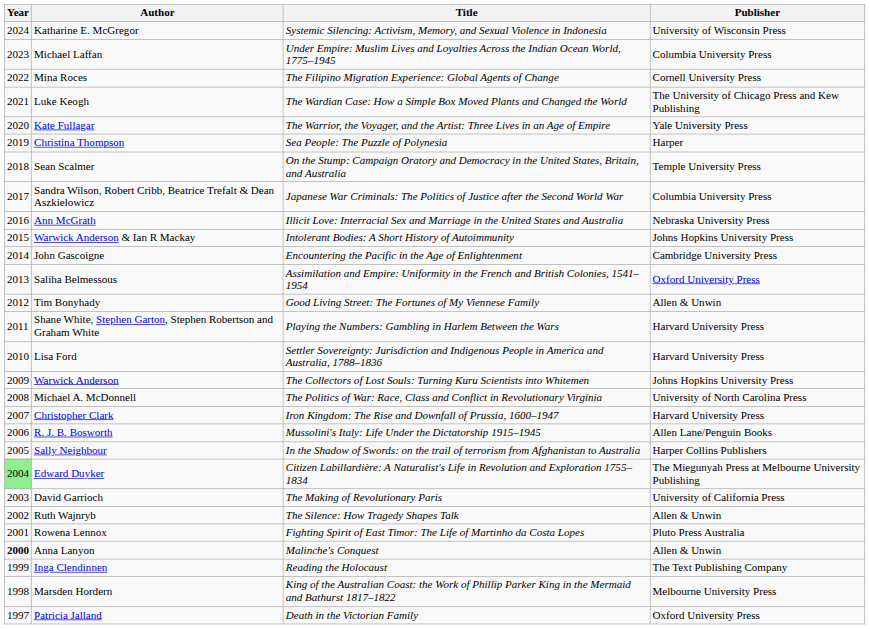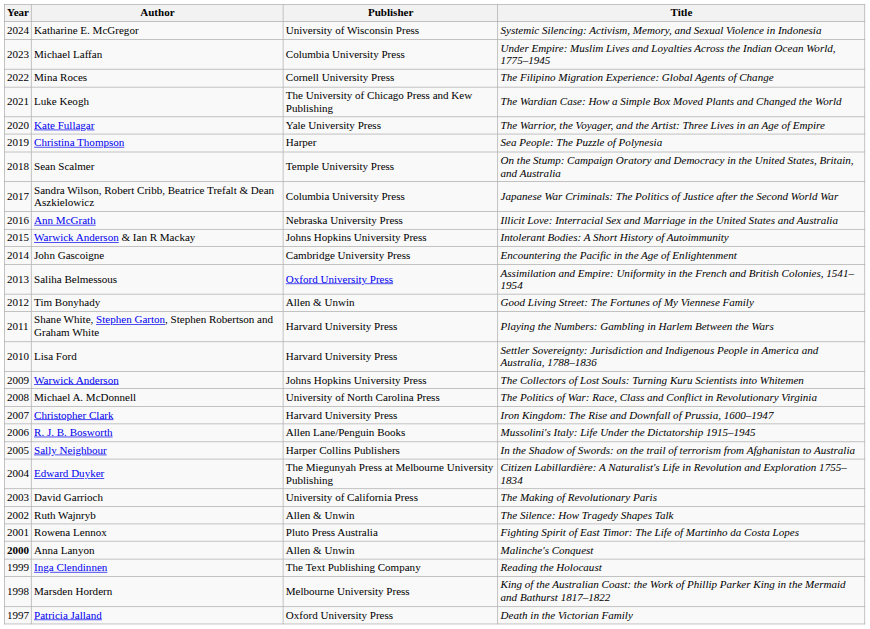 <table class="wikitable sortable">
 <tr>
 <th>Year</th>
 <th>Author</th>
+<th>Publisher</th>
 <th>Title</th>
-<th>Publisher</th>
 </tr>
 <tr>
 <td>2024</td>
 <td>Katharine E. McGregor</td>
+<td>University of Wisconsin Press</td>
 <td><em>Systemic Silencing: Activism, Memory, and Sexual Violence in Indonesia</em></td>
-<td>University of Wisconsin Press</td>
 </tr>
 <tr>
 <td>2023</td>
 <td>Michael Laffan</td>
+<td>Columbia University Press</td>
 <td><em>Under Empire: Muslim Lives and Loyalties Across the Indian Ocean World, 1775–1945</em></td>
-<td>Columbia University Press</td>
 </tr>
 <tr>
 <td>2022</td>
 <td>Mina Roces</td>
+<td>Cornell University Press</td>
 <td><em>The Filipino Migration Experience: Global Agents of Change</em></td>
-<td>Cornell University Press</td>
 </tr>
 <tr>
 <td>2021</td>
 <td>Luke Keogh</td>
+<td>The University of Chicago Press and Kew Publishing</td>
 <td><em>The Wardian Case: How a Simple Box Moved Plants and Changed the World</em></td>
-<td>The University of Chicago Press and Kew Publishing</td>
 </tr>
 <tr>
 <td>2020</td>
 <td><a href='#'>Kate Fullagar</a></td>
+<td>Yale University Press</td>
 <td><em>The Warrior, the Voyager, and the Artist: Three Lives in an Age of Empire</em></td>
-<td>Yale University Press</td>
 </tr>
 <tr>
 <td>2019</td>
 <td><a href='#'>Christina Thompson</a></td>
+<td>Harper</td>
 <td><em>Sea People: The Puzzle of Polynesia</em></td>
-<td>Harper</td>
 </tr>
 <tr>
 <td>2018</td>
 <td>Sean Scalmer</td>
+<td>Temple University Press</td>
 <td><em>On the Stump: Campaign Oratory and Democracy in the United States, Britain, and Australia</em></td>
-<td>Temple University Press</td>
 </tr>
 <tr>
 <td>2017</td>
 <td>Sandra Wilson, Robert Cribb, Beatrice Trefalt & Dean Aszkielowicz</td>
+<td>Columbia University Press</td>
 <td><em>Japanese War Criminals: The Politics of Justice after the Second World War</em></td>
-<td>Columbia University Press</td>
 </tr>
 <tr>
 <td>2016</td>
 <td><a href='#'>Ann McGrath</a></td>
+<td>Nebraska University Press</td>
 <td><em>Illicit Love: Interracial Sex and Marriage in the United States and Australia</em></td>
-<td>Nebraska University Press</td>
 </tr>
 <tr>
 <td>2015</td>
 <td><a href='#'>Warwick Anderson</a> & Ian R Mackay</td>
+<td>Johns Hopkins University Press</td>
 <td><em>Intolerant Bodies: A Short History of Autoimmunity</em></td>
-<td>Johns Hopkins University Press</td>
 </tr>
 <tr>
 <td>2014</td>
 <td>John Gascoigne</td>
+<td>Cambridge University Press</td>
 <td><em>Encountering the Pacific in the Age of Enlightenment</em></td>
-<td>Cambridge University Press</td>
 </tr>
 <tr>
 <td>2013</td>
 <td>Saliha Belmessous</td>
+<td><a href='#'>Oxford University Press</a></td>
 <td><em>Assimilation and Empire: Uniformity in the French and British Colonies, 1541–1954</em></td>
-<td><a href='#'>Oxford University Press</a></td>
 </tr>
 <tr>
 <td>2012</td>
 <td>Tim Bonyhady</td>
+<td>Allen & Unwin</td>
 <td><em>Good Living Street: The Fortunes of My Viennese Family</em></td>
-<td>Allen & Unwin</td>
 </tr>
 <tr>
 <td>2011</td>
 <td>Shane White, <a href='#'>Stephen Garton</a>, Stephen Robertson and Graham White</td>
+<td>Harvard University Press</td>
 <td><em>Playing the Numbers: Gambling in Harlem Between the Wars</em></td>
-<td>Harvard University Press</td>
 </tr>
 <tr>
 <td>2010</td>
 <td>Lisa Ford</td>
+<td>Harvard University Press</td>
 <td><em>Settler Sovereignty: Jurisdiction and Indigenous People in America and Australia, 1788–1836</em></td>
-<td>Harvard University Press</td>
 </tr>
 <tr>
 <td>2009</td>
 <td><a href='#'>Warwick Anderson</a></td>
+<td>Johns Hopkins University Press</td>
 <td><em>The Collectors of Lost Souls: Turning Kuru Scientists into Whitemen</em></td>
-<td>Johns Hopkins University Press</td>
 </tr>
 <tr>
 <td>2008</td>
 <td>Michael A. McDonnell</td>
+<td>University of North Carolina Press</td>
 <td><em>The Politics of War: Race, Class and Conflict in Revolutionary Virginia</em></td>
-<td>University of North Carolina Press</td>
 </tr>
 <tr>
 <td>2007</td>
 <td><a href='#'>Christopher Clark</a></td>
+<td>Harvard University Press</td>
 <td><em>Iron Kingdom: The Rise and Downfall of Prussia, 1600–1947</em></td>
-<td>Harvard University Press</td>
 </tr>
 <tr>
 <td>2006</td>
 <td><a href='#'>R. J. B. Bosworth</a></td>
+<td>Allen Lane/Penguin Books</td>
 <td><em>Mussolini's Italy: Life Under the Dictatorship 1915–1945</em></td>
-<td>Allen Lane/Penguin Books</td>
 </tr>
 <tr>
 <td>2005</td>
 <td><a href='#'>Sally Neighbour</a></td>
+<td>Harper Collins Publishers</td>
 <td><em>In the Shadow of Swords: on the trail of terrorism from Afghanistan to Australia</em></td>
-<td>Harper Collins Publishers</td>
 </tr>
 <tr>
-<td style="background: lightgreen;">2004</td>
+<td>2004</td>
 <td><a href='#'>Edward Duyker</a></td>
+<td>The Miegunyah Press at Melbourne University Publishing</td>
 <td><em>Citizen Labillardière: A Naturalist's Life in Revolution and Exploration 1755–1834</em></td>
-<td>The Miegunyah Press at Melbourne University Publishing</td>
 </tr>
 <tr>
 <td>2003</td>
 <td>David Garrioch</td>
+<td>University of California Press</td>
 <td><em>The Making of Revolutionary Paris</em></td>
-<td>University of California Press</td>
 </tr>
 <tr>
 <td>2002</td>
 <td>Ruth Wajnryb</td>
+<td>Allen & Unwin</td>
 <td><em>The Silence: How Tragedy Shapes Talk</em></td>
-<td>Allen & Unwin</td>
 </tr>
 <tr>
 <td>2001</td>
 <td>Rowena Lennox</td>
+<td>Pluto Press Australia</td>
 <td><em>Fighting Spirit of East Timor: The Life of Martinho da Costa Lopes</em></td>
-<td>Pluto Press Australia</td>
 </tr>
 <tr>
 <td><strong>2000</strong></td>
 <td>Anna Lanyon</td>
+<td>Allen & Unwin</td>
 <td><em>Malinche's Conquest</em></td>
-<td>Allen & Unwin</td>
 </tr>
 <tr>
 <td>1999</td>
 <td><a href='#'>Inga Clendinnen</a></td>
+<td>The Text Publishing Company</td>
 <td><em>Reading the Holocaust</em></td>
-<td>The Text Publishing Company</td>
 </tr>
 <tr>
 <td>1998</td>
 <td>Marsden Hordern</td>
+<td>Melbourne University Press</td>
 <td><em>King of the Australian Coast: the Work of Phillip Parker King in the Mermaid and Bathurst 1817–1822</em></td>
-<td>Melbourne University Press</td>
 </tr>
 <tr>
 <td>1997</td>
 <td><a href='#'>Patricia Jalland</a></td>
+<td>Oxford University Press</td>
 <td><em>Death in the Victorian Family</em></td>
-<td>Oxford University Press</td>
 </tr>
 </table>
